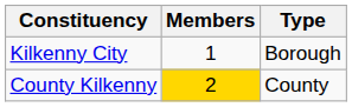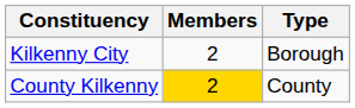 <table class="wikitable sortable">
 <tr>
 <th>Constituency</th>
 <th>Members</th>
 <th>Type</th>
 </tr>
 <tr>
 <td><a href='#'>Kilkenny City</a></td>
-<td align="center">1</td>
+<td align="center">2</td>
 <td>Borough</td>
 </tr>
 <tr>
 <td><a href='#'>County Kilkenny</a></td>
 <td align="center" style="background: gold;">2</td>
 <td>County</td>
 </tr>
 </table>
